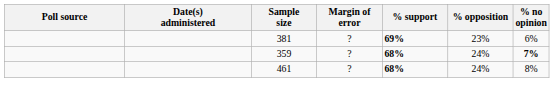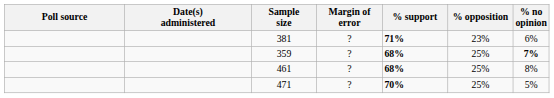 <table class="wikitable">
 <tr style="text-align:right;">
 <th style="width:190px;">Poll source</th>
 <th style="width:200px;">Date(s)<br>administered</th>
 <th style="width:100px;">Sample<br>size</th>
 <th style="width:100px;">Margin of<br>error</th>
 <th style="width:100px;">% support</th>
 <th style="width:100px;">% opposition</th>
 <th style="width:40px;">% no opinion</th>
 </tr>
 <tr>
 <td></td>
 <td align=center></td>
 <td align=center>381</td>
 <td align=center>?</td>
-<td><strong>69%</strong></td>
+<td><strong>71%</strong></td>
 <td align=center>23%</td>
 <td align=center>6%</td>
 </tr>
 <tr>
 <td></td>
 <td align=center></td>
 <td align=center>359</td>
 <td align=center>?</td>
 <td><strong>68%</strong></td>
-<td align=center>24%</td>
+<td align=center>25%</td>
 <td align=center><strong>7%</strong></td>
 </tr>
 <tr>
 <td></td>
 <td align=center></td>
 <td align=center>461</td>
 <td align=center>?</td>
 <td><strong>68%</strong></td>
-<td align=center>24%</td>
+<td align=center>25%</td>
 <td align=center>8%</td>
 </tr>
+<tr>
+<td></td>
+<td align=center></td>
+<td align=center>471</td>
+<td align=center>?</td>
+<td><strong>70%</strong></td>
+<td align=center>25%</td>
+<td align=center>5%</td>
+</tr>
 </table>
